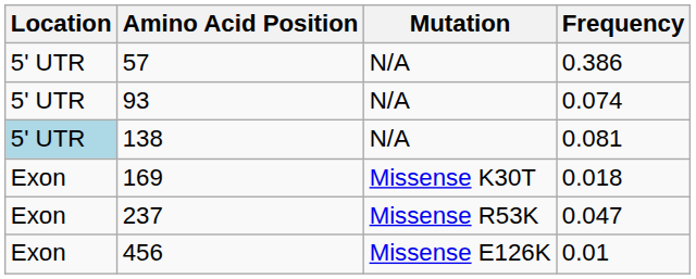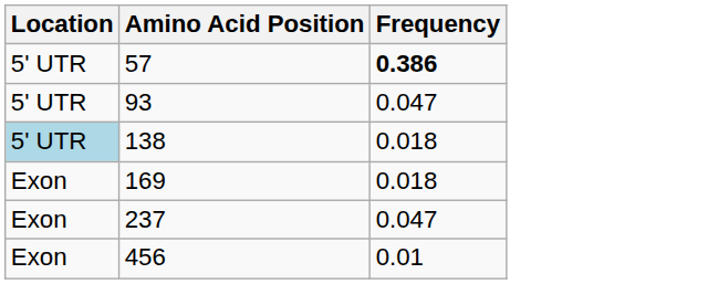 <table class="wikitable">
 <tr>
 <th>Location</th>
 <th>Amino Acid Position</th>
-<th>Mutation</th>
 <th>Frequency</th>
 </tr>
 <tr>
 <td>5' UTR</td>
 <td>57</td>
-<td>N/A</td>
-<td>0.386</td>
+<td><strong>0.386</strong></td>
 </tr>
 <tr>
 <td>5' UTR</td>
 <td>93</td>
-<td>N/A</td>
-<td>0.074</td>
+<td>0.047</td>
 </tr>
 <tr>
 <td style="background: lightblue;">5' UTR</td>
 <td>138</td>
-<td>N/A</td>
-<td>0.081</td>
+<td>0.018</td>
 </tr>
 <tr>
 <td>Exon</td>
 <td>169</td>
-<td><a href='#'>Missense</a> K30T</td>
 <td>0.018</td>
 </tr>
 <tr>
 <td>Exon</td>
 <td>237</td>
-<td><a href='#'>Missense</a> R53K</td>
 <td>0.047</td>
 </tr>
 <tr>
 <td>Exon</td>
 <td>456</td>
-<td><a href='#'>Missense</a> E126K</td>
 <td>0.01</td>
 </tr>
 </table>
